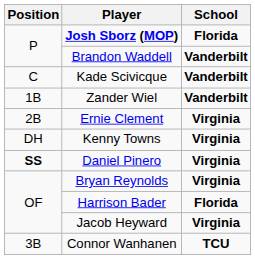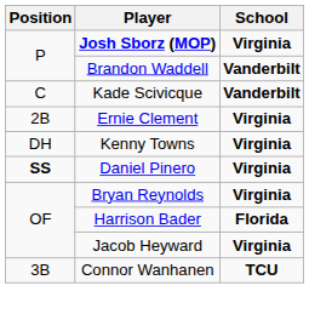 <table class="wikitable" style=text-align:center>
 <tr>
 <th>Position</th>
 <th>Player</th>
 <th>School</th>
 </tr>
 <tr>
 <td rowspan=2>P</td>
 <td><strong><a href='#'>Josh Sborz</a> (<a href='#'>MOP</a>)</strong></td>
-<td style=><strong>Florida</strong></td>
+<td style=><strong>Virginia</strong></td>
 </tr>
 <tr>
 <td><a href='#'>Brandon Waddell</a></td>
 <td style=><strong>Vanderbilt</strong></td>
 </tr>
 <tr>
 <td>C</td>
 <td>Kade Scivicque</td>
-<td style=><strong>Vanderbilt</strong></td>
-</tr>
-<tr>
-<td>1B</td>
-<td>Zander Wiel</td>
 <td style=><strong>Vanderbilt</strong></td>
 </tr>
 <tr>
 <td>2B</td>
 <td><a href='#'>Ernie Clement</a></td>
 <td style=><strong>Virginia</strong></td>
 </tr>
 <tr>
 <td>DH</td>
 <td>Kenny Towns</td>
 <td style=><strong>Virginia</strong></td>
 </tr>
 <tr>
 <td><strong>SS</strong></td>
 <td><a href='#'>Daniel Pinero</a></td>
 <td style=><strong>Virginia</strong></td>
 </tr>
 <tr>
 <td rowspan=3>OF</td>
 <td><a href='#'>Bryan Reynolds</a></td>
 <td style=><strong>Virginia</strong></td>
 </tr>
 <tr>
 <td><a href='#'>Harrison Bader</a></td>
 <td style=><strong>Florida</strong></td>
 </tr>
 <tr>
 <td>Jacob Heyward</td>
 <td style=><strong>Virginia</strong></td>
 </tr>
 <tr>
 <td>3B</td>
 <td>Connor Wanhanen</td>
 <td style=><strong>TCU</strong></td>
 </tr>
 </table>
